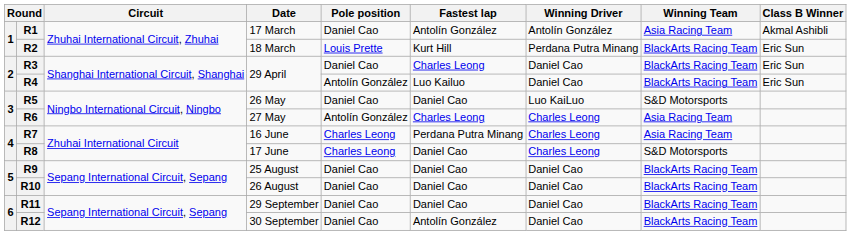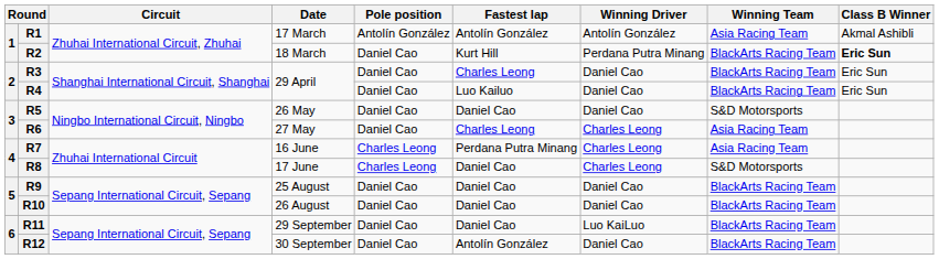 <table class="wikitable" style="font-size: 85%">
 <tr>
 <th colspan=2>Round</th>
 <th>Circuit</th>
 <th>Date</th>
 <th>Pole position</th>
 <th>Fastest lap</th>
 <th>Winning Driver</th>
 <th>Winning Team</th>
 <th>Class B Winner</th>
 </tr>
 <tr>
 <th rowspan=2>1</th>
 <th>R1</th>
 <td rowspan=2> <a href='#'>Zhuhai International Circuit</a>, <a href='#'>Zhuhai</a></td>
 <td>17 March</td>
-<td> Daniel Cao</td>
+<td> Antolín González</td>
 <td> Antolín González</td>
 <td> Antolín González</td>
 <td> <a href='#'>Asia Racing Team</a></td>
 <td> Akmal Ashibli</td>
 </tr>
 <tr>
 <th>R2</th>
 <td>18 March</td>
-<td> <a href='#'>Louis Prette</a></td>
+<td> Daniel Cao</td>
 <td> Kurt Hill</td>
 <td> Perdana Putra Minang</td>
 <td> <a href='#'>BlackArts Racing Team</a></td>
-<td> Eric Sun</td>
+<td><strong> Eric Sun</strong></td>
 </tr>
 <tr>
 <th rowspan=2>2</th>
 <th>R3</th>
 <td rowspan=2> <a href='#'>Shanghai International Circuit</a>, <a href='#'>Shanghai</a></td>
 <td rowspan=2>29 April</td>
 <td> Daniel Cao</td>
 <td> <a href='#'>Charles Leong</a></td>
 <td> Daniel Cao</td>
 <td> <a href='#'>BlackArts Racing Team</a></td>
 <td> Eric Sun</td>
 </tr>
 <tr>
 <th>R4</th>
-<td> Antolín González</td>
+<td> Daniel Cao</td>
 <td> Luo Kailuo</td>
 <td> Daniel Cao</td>
 <td> <a href='#'>BlackArts Racing Team</a></td>
 <td> Eric Sun</td>
 </tr>
 <tr>
 <th rowspan=2>3</th>
 <th>R5</th>
 <td rowspan=2> <a href='#'>Ningbo International Circuit</a>, <a href='#'>Ningbo</a></td>
 <td>26 May</td>
 <td> Daniel Cao</td>
 <td> Daniel Cao</td>
-<td> Luo KaiLuo</td>
+<td> Daniel Cao</td>
 <td> S&D Motorsports</td>
 <td></td>
 </tr>
 <tr>
 <th>R6</th>
 <td>27 May</td>
-<td> Antolín González</td>
+<td> Daniel Cao</td>
 <td> <a href='#'>Charles Leong</a></td>
 <td> <a href='#'>Charles Leong</a></td>
 <td> <a href='#'>Asia Racing Team</a></td>
 <td></td>
 </tr>
 <tr>
 <th rowspan=2>4</th>
 <th>R7</th>
 <td rowspan=2> <a href='#'>Zhuhai International Circuit</a></td>
 <td>16 June</td>
 <td> <a href='#'>Charles Leong</a></td>
 <td> Perdana Putra Minang</td>
 <td> <a href='#'>Charles Leong</a></td>
 <td> <a href='#'>Asia Racing Team</a></td>
 <td></td>
 </tr>
 <tr>
 <th>R8</th>
 <td>17 June</td>
 <td> <a href='#'>Charles Leong</a></td>
 <td> Daniel Cao</td>
 <td> <a href='#'>Charles Leong</a></td>
 <td> S&D Motorsports</td>
 <td></td>
 </tr>
 <tr>
 <th rowspan=2>5</th>
 <th>R9</th>
 <td rowspan=2> <a href='#'>Sepang International Circuit</a>, <a href='#'>Sepang</a></td>
 <td>25 August</td>
 <td> Daniel Cao</td>
 <td> Daniel Cao</td>
 <td> Daniel Cao</td>
 <td> <a href='#'>BlackArts Racing Team</a></td>
 <td></td>
 </tr>
 <tr>
 <th>R10</th>
 <td>26 August</td>
 <td> Daniel Cao</td>
 <td> Daniel Cao</td>
 <td> Daniel Cao</td>
 <td> <a href='#'>BlackArts Racing Team</a></td>
 <td></td>
 </tr>
 <tr>
 <th rowspan=2>6</th>
 <th>R11</th>
 <td rowspan=2> <a href='#'>Sepang International Circuit</a>, <a href='#'>Sepang</a></td>
 <td>29 September</td>
 <td> Daniel Cao</td>
 <td> Daniel Cao</td>
-<td> Daniel Cao</td>
+<td> Luo KaiLuo</td>
 <td> <a href='#'>BlackArts Racing Team</a></td>
 <td></td>
 </tr>
 <tr>
 <th>R12</th>
 <td>30 September</td>
 <td> Daniel Cao</td>
 <td> Antolín González</td>
 <td> Daniel Cao</td>
 <td> <a href='#'>BlackArts Racing Team</a></td>
 <td></td>
 </tr>
 </table>
